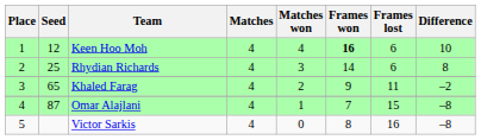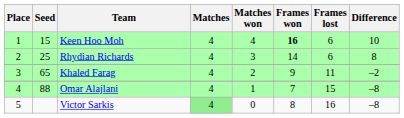 <table class="wikitable" style="text-align: center;">
 <tr>
 <th width=20>Place</th>
 <th width=20>Seed</th>
 <th width=200>Team</th>
 <th width=20>Matches</th>
 <th width=20>Matches won</th>
 <th width=20>Frames won</th>
 <th width=20>Frames lost</th>
 <th width=20>Difference</th>
 </tr>
 <tr style="background:#aaffaa;">
 <td>1</td>
-<td>12</td>
+<td>15</td>
 <td style="text-align:left;"> <a href='#'>Keen Hoo Moh</a></td>
 <td>4</td>
 <td>4</td>
 <td><strong>16</strong></td>
 <td>6</td>
 <td>10</td>
 </tr>
 <tr style="background:#aaffaa;">
 <td>2</td>
 <td>25</td>
 <td style="text-align:left;"> <a href='#'>Rhydian Richards</a></td>
 <td>4</td>
 <td>3</td>
 <td>14</td>
 <td>6</td>
 <td>8</td>
 </tr>
 <tr>
 </tr>
 <tr style="background:#aaffaa;">
 <td>3</td>
 <td>65</td>
 <td style="text-align:left;"> <a href='#'>Khaled Farag</a></td>
 <td>4</td>
 <td>2</td>
 <td>9</td>
 <td>11</td>
 <td>–2</td>
 </tr>
 <tr>
 </tr>
 <tr style="background:#aaffaa;">
 <td>4</td>
-<td>87</td>
+<td>88</td>
 <td style="text-align:left;"> <a href='#'>Omar Alajlani</a></td>
 <td>4</td>
 <td>1</td>
 <td>7</td>
 <td>15</td>
 <td>–8</td>
 </tr>
 <tr>
 <td>5</td>
 <td></td>
 <td style="text-align:left;"> <a href='#'>Victor Sarkis</a></td>
-<td>4</td>
+<td style="background: lightgreen;">4</td>
 <td>0</td>
 <td>8</td>
 <td>16</td>
 <td>–8</td>
 </tr>
 </table>
